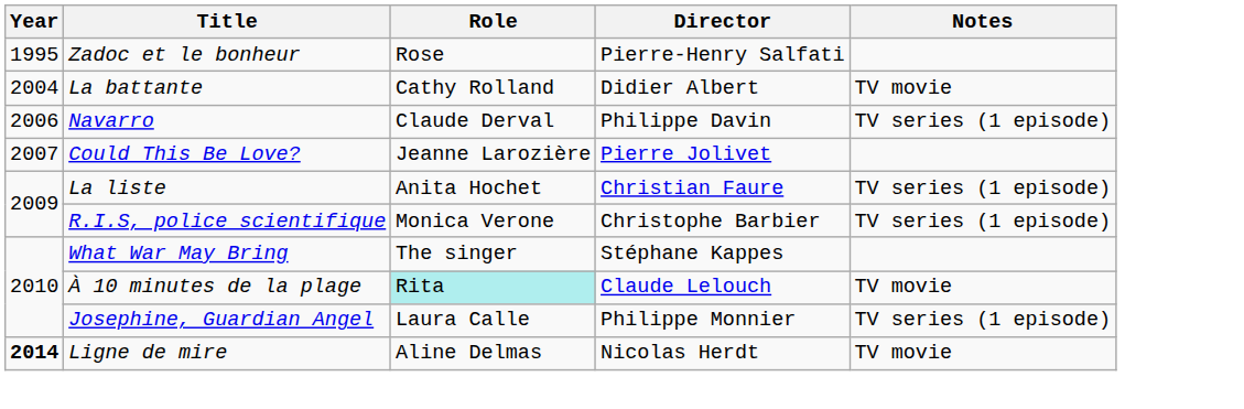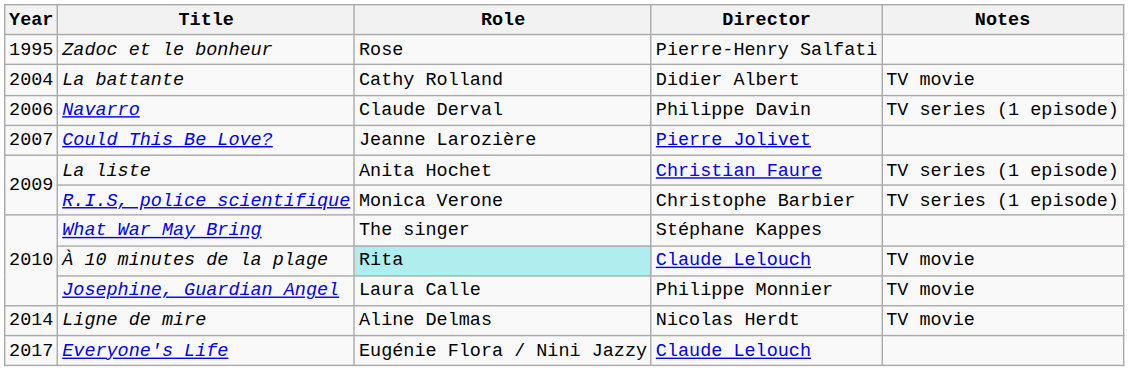 <table class="wikitable">
 <tr>
 <th>Year</th>
 <th>Title</th>
 <th>Role</th>
 <th>Director</th>
 <th>Notes</th>
 </tr>
 <tr>
 <td>1995</td>
 <td><em>Zadoc et le bonheur</em></td>
 <td>Rose</td>
 <td>Pierre-Henry Salfati</td>
 <td></td>
 </tr>
 <tr>
 <td>2004</td>
 <td><em>La battante</em></td>
 <td>Cathy Rolland</td>
 <td>Didier Albert</td>
 <td>TV movie</td>
 </tr>
 <tr>
 <td>2006</td>
 <td><em><a href='#'>Navarro</a></em></td>
 <td>Claude Derval</td>
 <td>Philippe Davin</td>
 <td>TV series (1 episode)</td>
 </tr>
 <tr>
 <td>2007</td>
 <td><em><a href='#'>Could This Be Love?</a></em></td>
 <td>Jeanne Larozière</td>
 <td><a href='#'>Pierre Jolivet</a></td>
 <td></td>
 </tr>
 <tr>
 <td rowspan=2>2009</td>
 <td><em>La liste</em></td>
 <td>Anita Hochet</td>
 <td><a href='#'>Christian Faure</a></td>
 <td>TV series (1 episode)</td>
 </tr>
 <tr>
 <td><em><a href='#'>R.I.S, police scientifique</a></em></td>
 <td>Monica Verone</td>
 <td>Christophe Barbier</td>
 <td>TV series (1 episode)</td>
 </tr>
 <tr>
 <td rowspan=3>2010</td>
 <td><em><a href='#'>What War May Bring</a></em></td>
 <td>The singer</td>
 <td>Stéphane Kappes</td>
 <td></td>
 </tr>
 <tr>
 <td><em>À 10 minutes de la plage</em></td>
 <td style="background: paleturquoise;">Rita</td>
 <td><a href='#'>Claude Lelouch</a></td>
 <td>TV movie</td>
 </tr>
 <tr>
 <td><em><a href='#'>Josephine, Guardian Angel</a></em></td>
 <td>Laura Calle</td>
 <td>Philippe Monnier</td>
-<td>TV series (1 episode)</td>
+<td>TV movie</td>
 </tr>
 <tr>
-<td><strong>2014</strong></td>
+<td>2014</td>
 <td><em>Ligne de mire</em></td>
 <td>Aline Delmas</td>
 <td>Nicolas Herdt</td>
 <td>TV movie</td>
 </tr>
+<tr>
+<td>2017</td>
+<td><em><a href='#'>Everyone's Life</a></em></td>
+<td>Eugénie Flora / Nini Jazzy</td>
+<td><a href='#'>Claude Lelouch</a></td>
+<td></td>
+</tr>
 </table>
